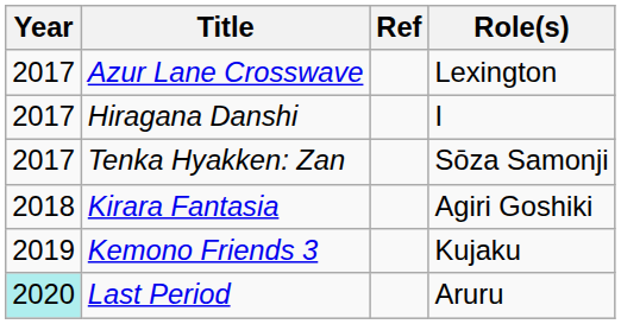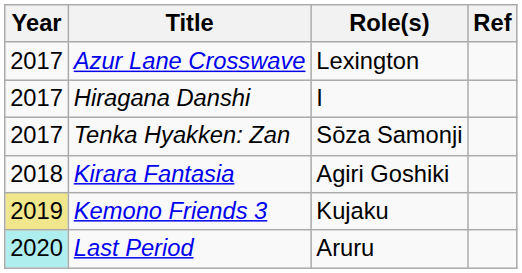 <table class="wikitable">
 <tr>
 <th>Year</th>
 <th>Title</th>
+<th>Role(s)</th>
 <th>Ref</th>
-<th>Role(s)</th>
 </tr>
 <tr>
 <td>2017</td>
 <td><em><a href='#'>Azur Lane Crosswave</a></em></td>
+<td>Lexington</td>
 <td></td>
-<td>Lexington</td>
 </tr>
 <tr>
 <td>2017</td>
 <td><em>Hiragana Danshi</em></td>
+<td>I</td>
 <td></td>
-<td>I</td>
 </tr>
 <tr>
 <td>2017</td>
 <td><em>Tenka Hyakken: Zan</em></td>
+<td>Sōza Samonji</td>
 <td></td>
-<td>Sōza Samonji</td>
 </tr>
 <tr>
 <td>2018</td>
 <td><em><a href='#'>Kirara Fantasia</a></em></td>
+<td>Agiri Goshiki</td>
 <td></td>
-<td>Agiri Goshiki</td>
 </tr>
 <tr>
-<td>2019</td>
+<td style="background: khaki;">2019</td>
 <td><em><a href='#'>Kemono Friends 3</a></em></td>
+<td>Kujaku</td>
 <td></td>
-<td>Kujaku</td>
 </tr>
 <tr>
 <td style="background: paleturquoise;">2020</td>
 <td><em><a href='#'>Last Period</a></em></td>
+<td>Aruru</td>
 <td></td>
-<td>Aruru</td>
 </tr>
 </table>
